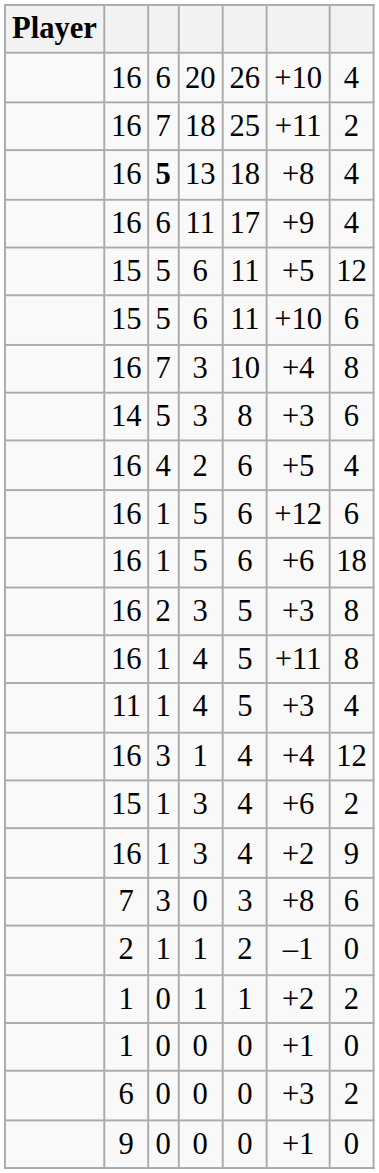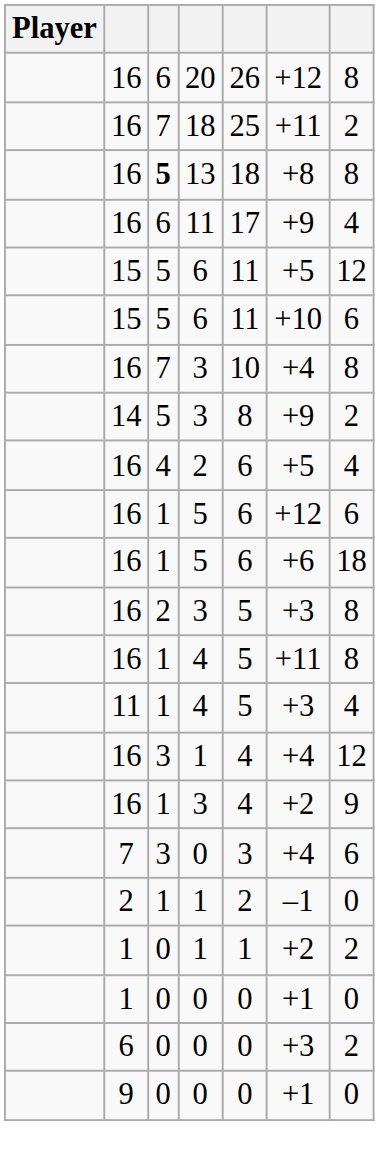 <table class="wikitable sortable" style="text-align:center;">
 <tr>
 <th>Player</th>
 <th></th>
 <th></th>
 <th></th>
 <th></th>
 <th data-sort-type="number"></th>
 <th></th>
 </tr>
 <tr>
 <td></td>
 <td>16</td>
 <td>6</td>
 <td>20</td>
 <td>26</td>
-<td>+10</td>
-<td>4</td>
+<td>+12</td>
+<td>8</td>
 </tr>
 <tr>
 <td></td>
 <td>16</td>
 <td>7</td>
 <td>18</td>
 <td>25</td>
 <td>+11</td>
 <td>2</td>
 </tr>
 <tr>
 <td></td>
 <td>16</td>
 <td><strong>5</strong></td>
 <td>13</td>
 <td>18</td>
 <td>+8</td>
-<td>4</td>
+<td>8</td>
 </tr>
 <tr>
 <td></td>
 <td>16</td>
 <td>6</td>
 <td>11</td>
 <td>17</td>
 <td>+9</td>
 <td>4</td>
 </tr>
 <tr>
 <td></td>
 <td>15</td>
 <td>5</td>
 <td>6</td>
 <td>11</td>
 <td>+5</td>
 <td>12</td>
 </tr>
 <tr>
 <td></td>
 <td>15</td>
 <td>5</td>
 <td>6</td>
 <td>11</td>
 <td>+10</td>
 <td>6</td>
 </tr>
 <tr>
 <td></td>
 <td>16</td>
 <td>7</td>
 <td>3</td>
 <td>10</td>
 <td>+4</td>
 <td>8</td>
 </tr>
 <tr>
 <td></td>
 <td>14</td>
 <td>5</td>
 <td>3</td>
 <td>8</td>
-<td>+3</td>
-<td>6</td>
+<td>+9</td>
+<td>2</td>
 </tr>
 <tr>
 <td></td>
 <td>16</td>
 <td>4</td>
 <td>2</td>
 <td>6</td>
 <td>+5</td>
 <td>4</td>
 </tr>
 <tr>
 <td></td>
 <td>16</td>
 <td>1</td>
 <td>5</td>
 <td>6</td>
 <td>+12</td>
 <td>6</td>
 </tr>
 <tr>
 <td></td>
 <td>16</td>
 <td>1</td>
 <td>5</td>
 <td>6</td>
 <td>+6</td>
 <td>18</td>
 </tr>
 <tr>
 <td></td>
 <td>16</td>
 <td>2</td>
 <td>3</td>
 <td>5</td>
 <td>+3</td>
 <td>8</td>
 </tr>
 <tr>
 <td></td>
 <td>16</td>
 <td>1</td>
 <td>4</td>
 <td>5</td>
 <td>+11</td>
 <td>8</td>
 </tr>
 <tr>
 <td></td>
 <td>11</td>
 <td>1</td>
 <td>4</td>
 <td>5</td>
 <td>+3</td>
 <td>4</td>
 </tr>
 <tr>
 <td></td>
 <td>16</td>
 <td>3</td>
 <td>1</td>
 <td>4</td>
 <td>+4</td>
 <td>12</td>
 </tr>
 <tr>
 <td></td>
-<td>15</td>
-<td>1</td>
-<td>3</td>
-<td>4</td>
-<td>+6</td>
-<td>2</td>
-</tr>
-<tr>
-<td></td>
 <td>16</td>
 <td>1</td>
 <td>3</td>
 <td>4</td>
 <td>+2</td>
 <td>9</td>
 </tr>
 <tr>
 <td></td>
 <td>7</td>
 <td>3</td>
 <td>0</td>
 <td>3</td>
-<td>+8</td>
+<td>+4</td>
 <td>6</td>
 </tr>
 <tr>
 <td></td>
 <td>2</td>
 <td>1</td>
 <td>1</td>
 <td>2</td>
 <td>–1</td>
 <td>0</td>
 </tr>
 <tr>
 <td></td>
 <td>1</td>
 <td>0</td>
 <td>1</td>
 <td>1</td>
 <td>+2</td>
 <td>2</td>
 </tr>
 <tr>
 <td></td>
 <td>1</td>
 <td>0</td>
 <td>0</td>
 <td>0</td>
 <td>+1</td>
 <td>0</td>
 </tr>
 <tr>
 <td></td>
 <td>6</td>
 <td>0</td>
 <td>0</td>
 <td>0</td>
 <td>+3</td>
 <td>2</td>
 </tr>
 <tr>
 <td></td>
 <td>9</td>
 <td>0</td>
 <td>0</td>
 <td>0</td>
 <td>+1</td>
 <td>0</td>
 </tr>
 <tr>
 </tr>
 </table>
